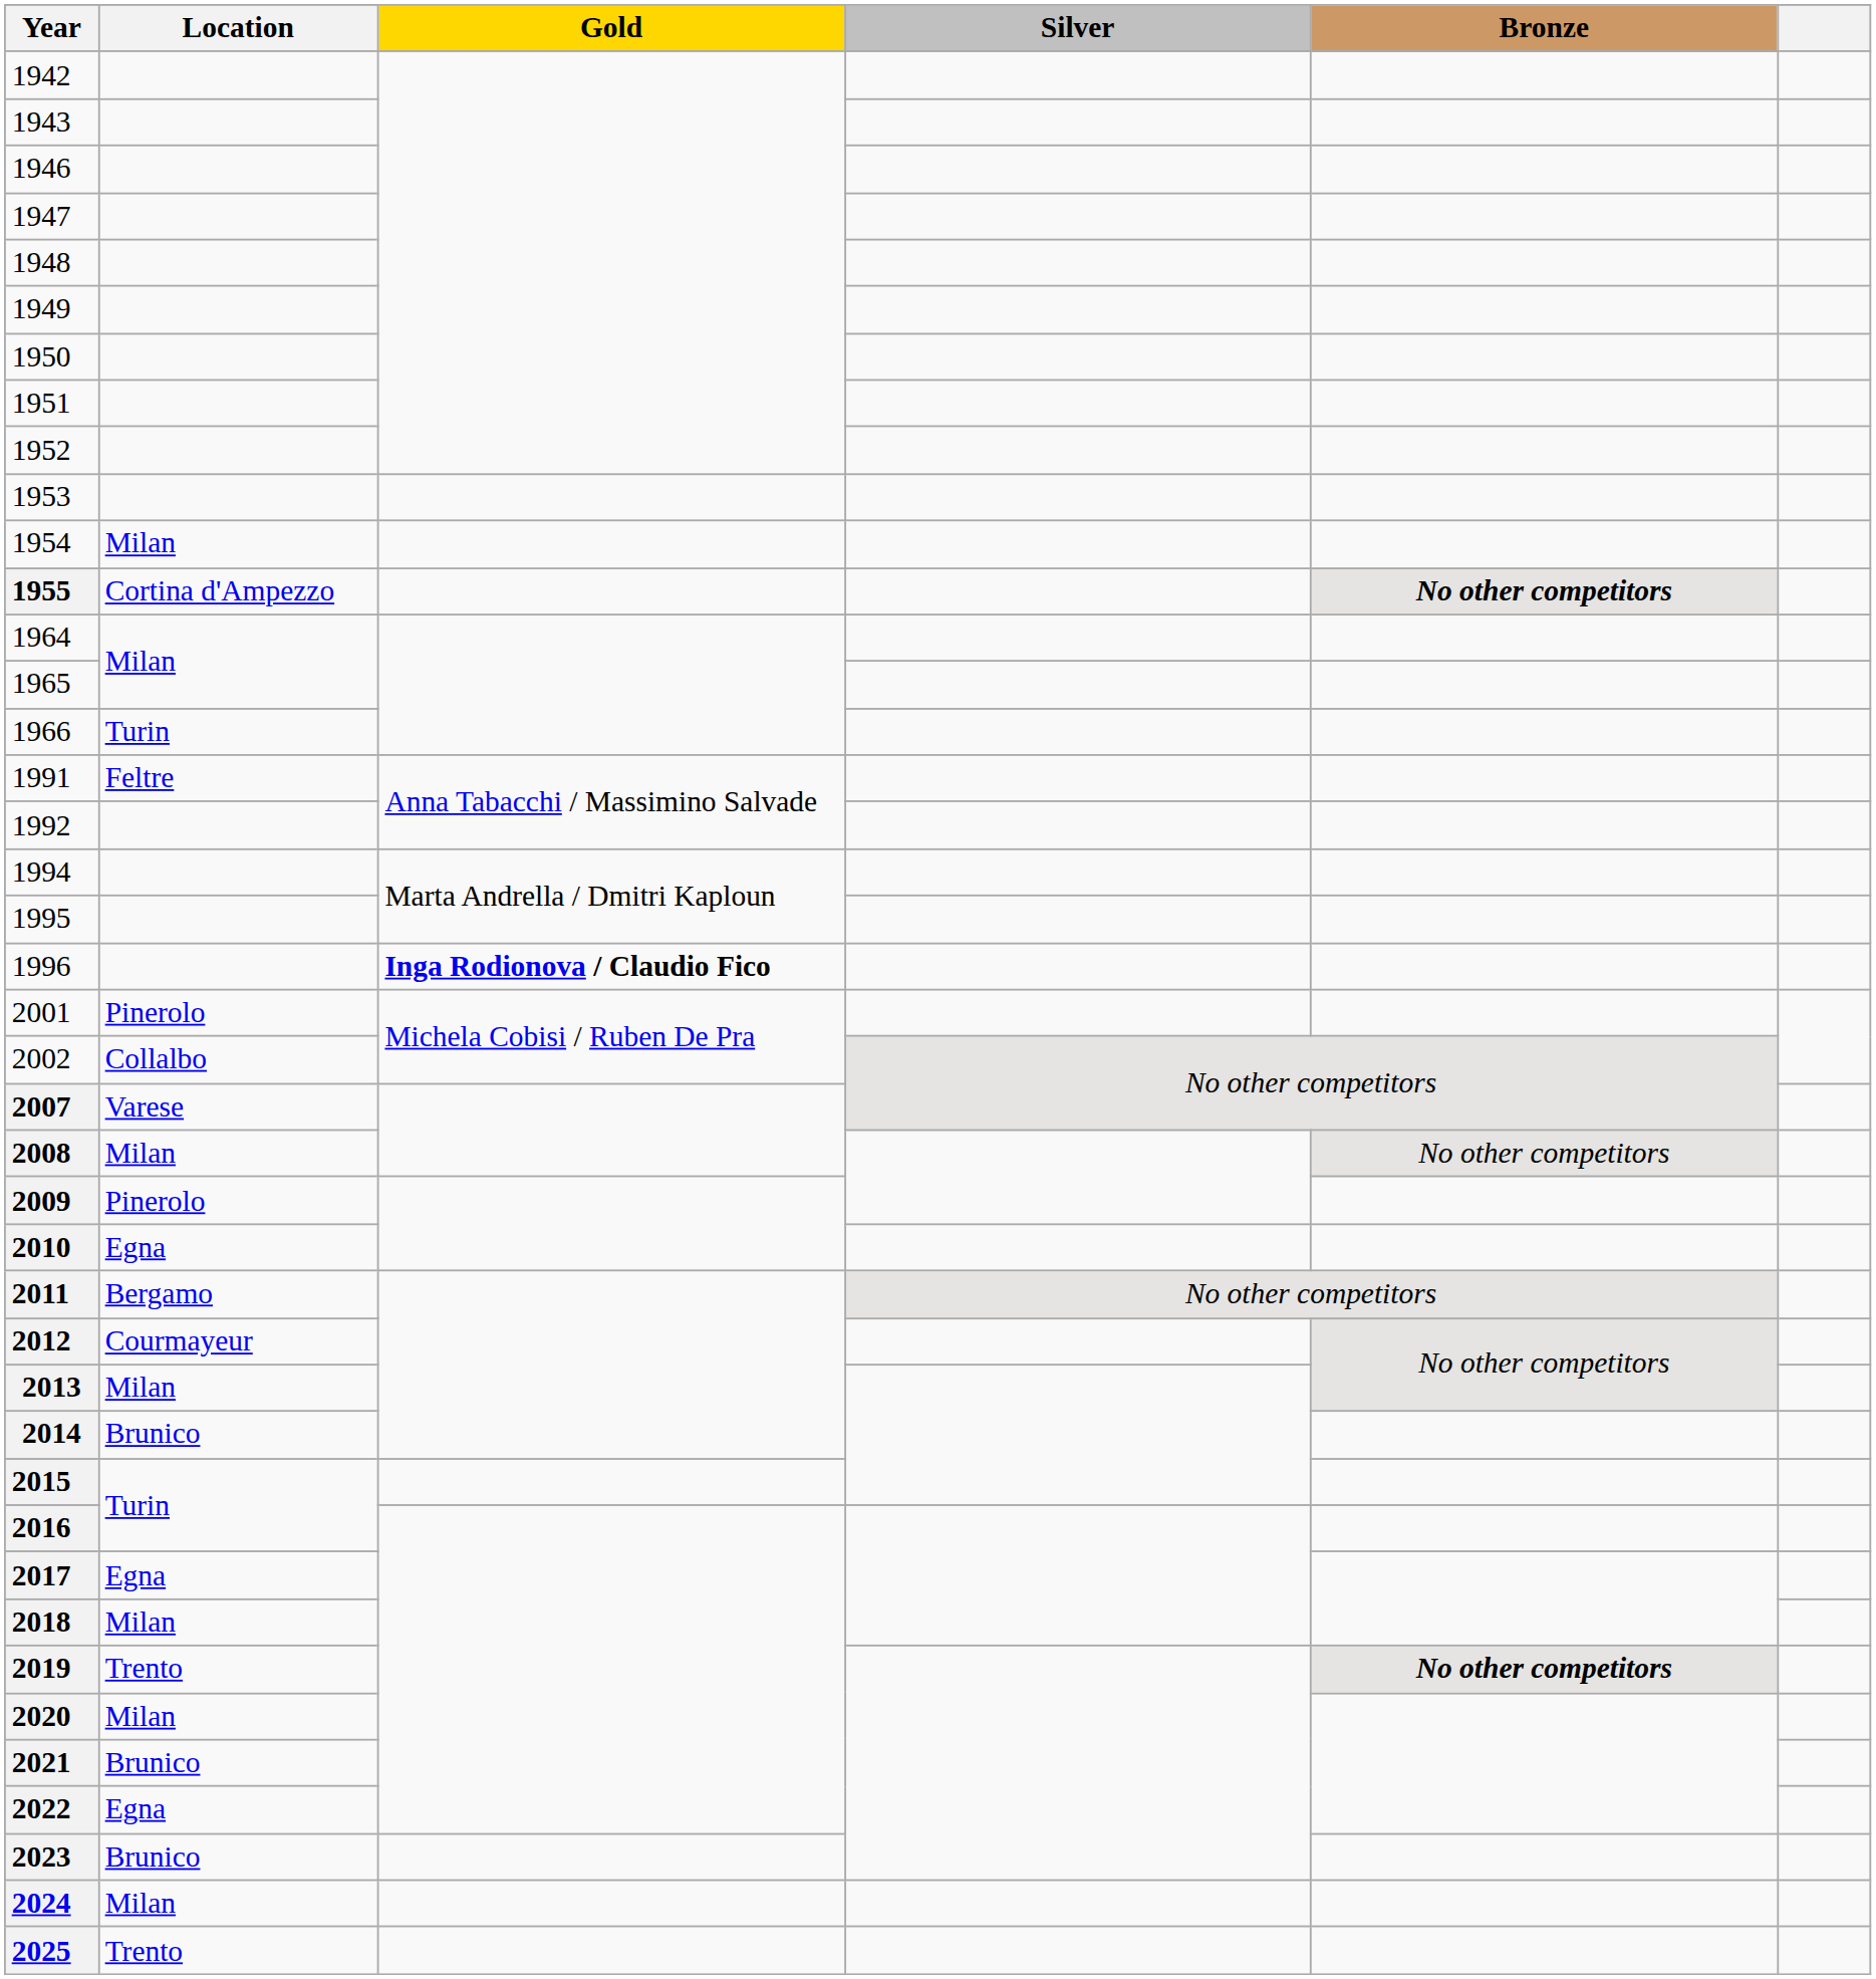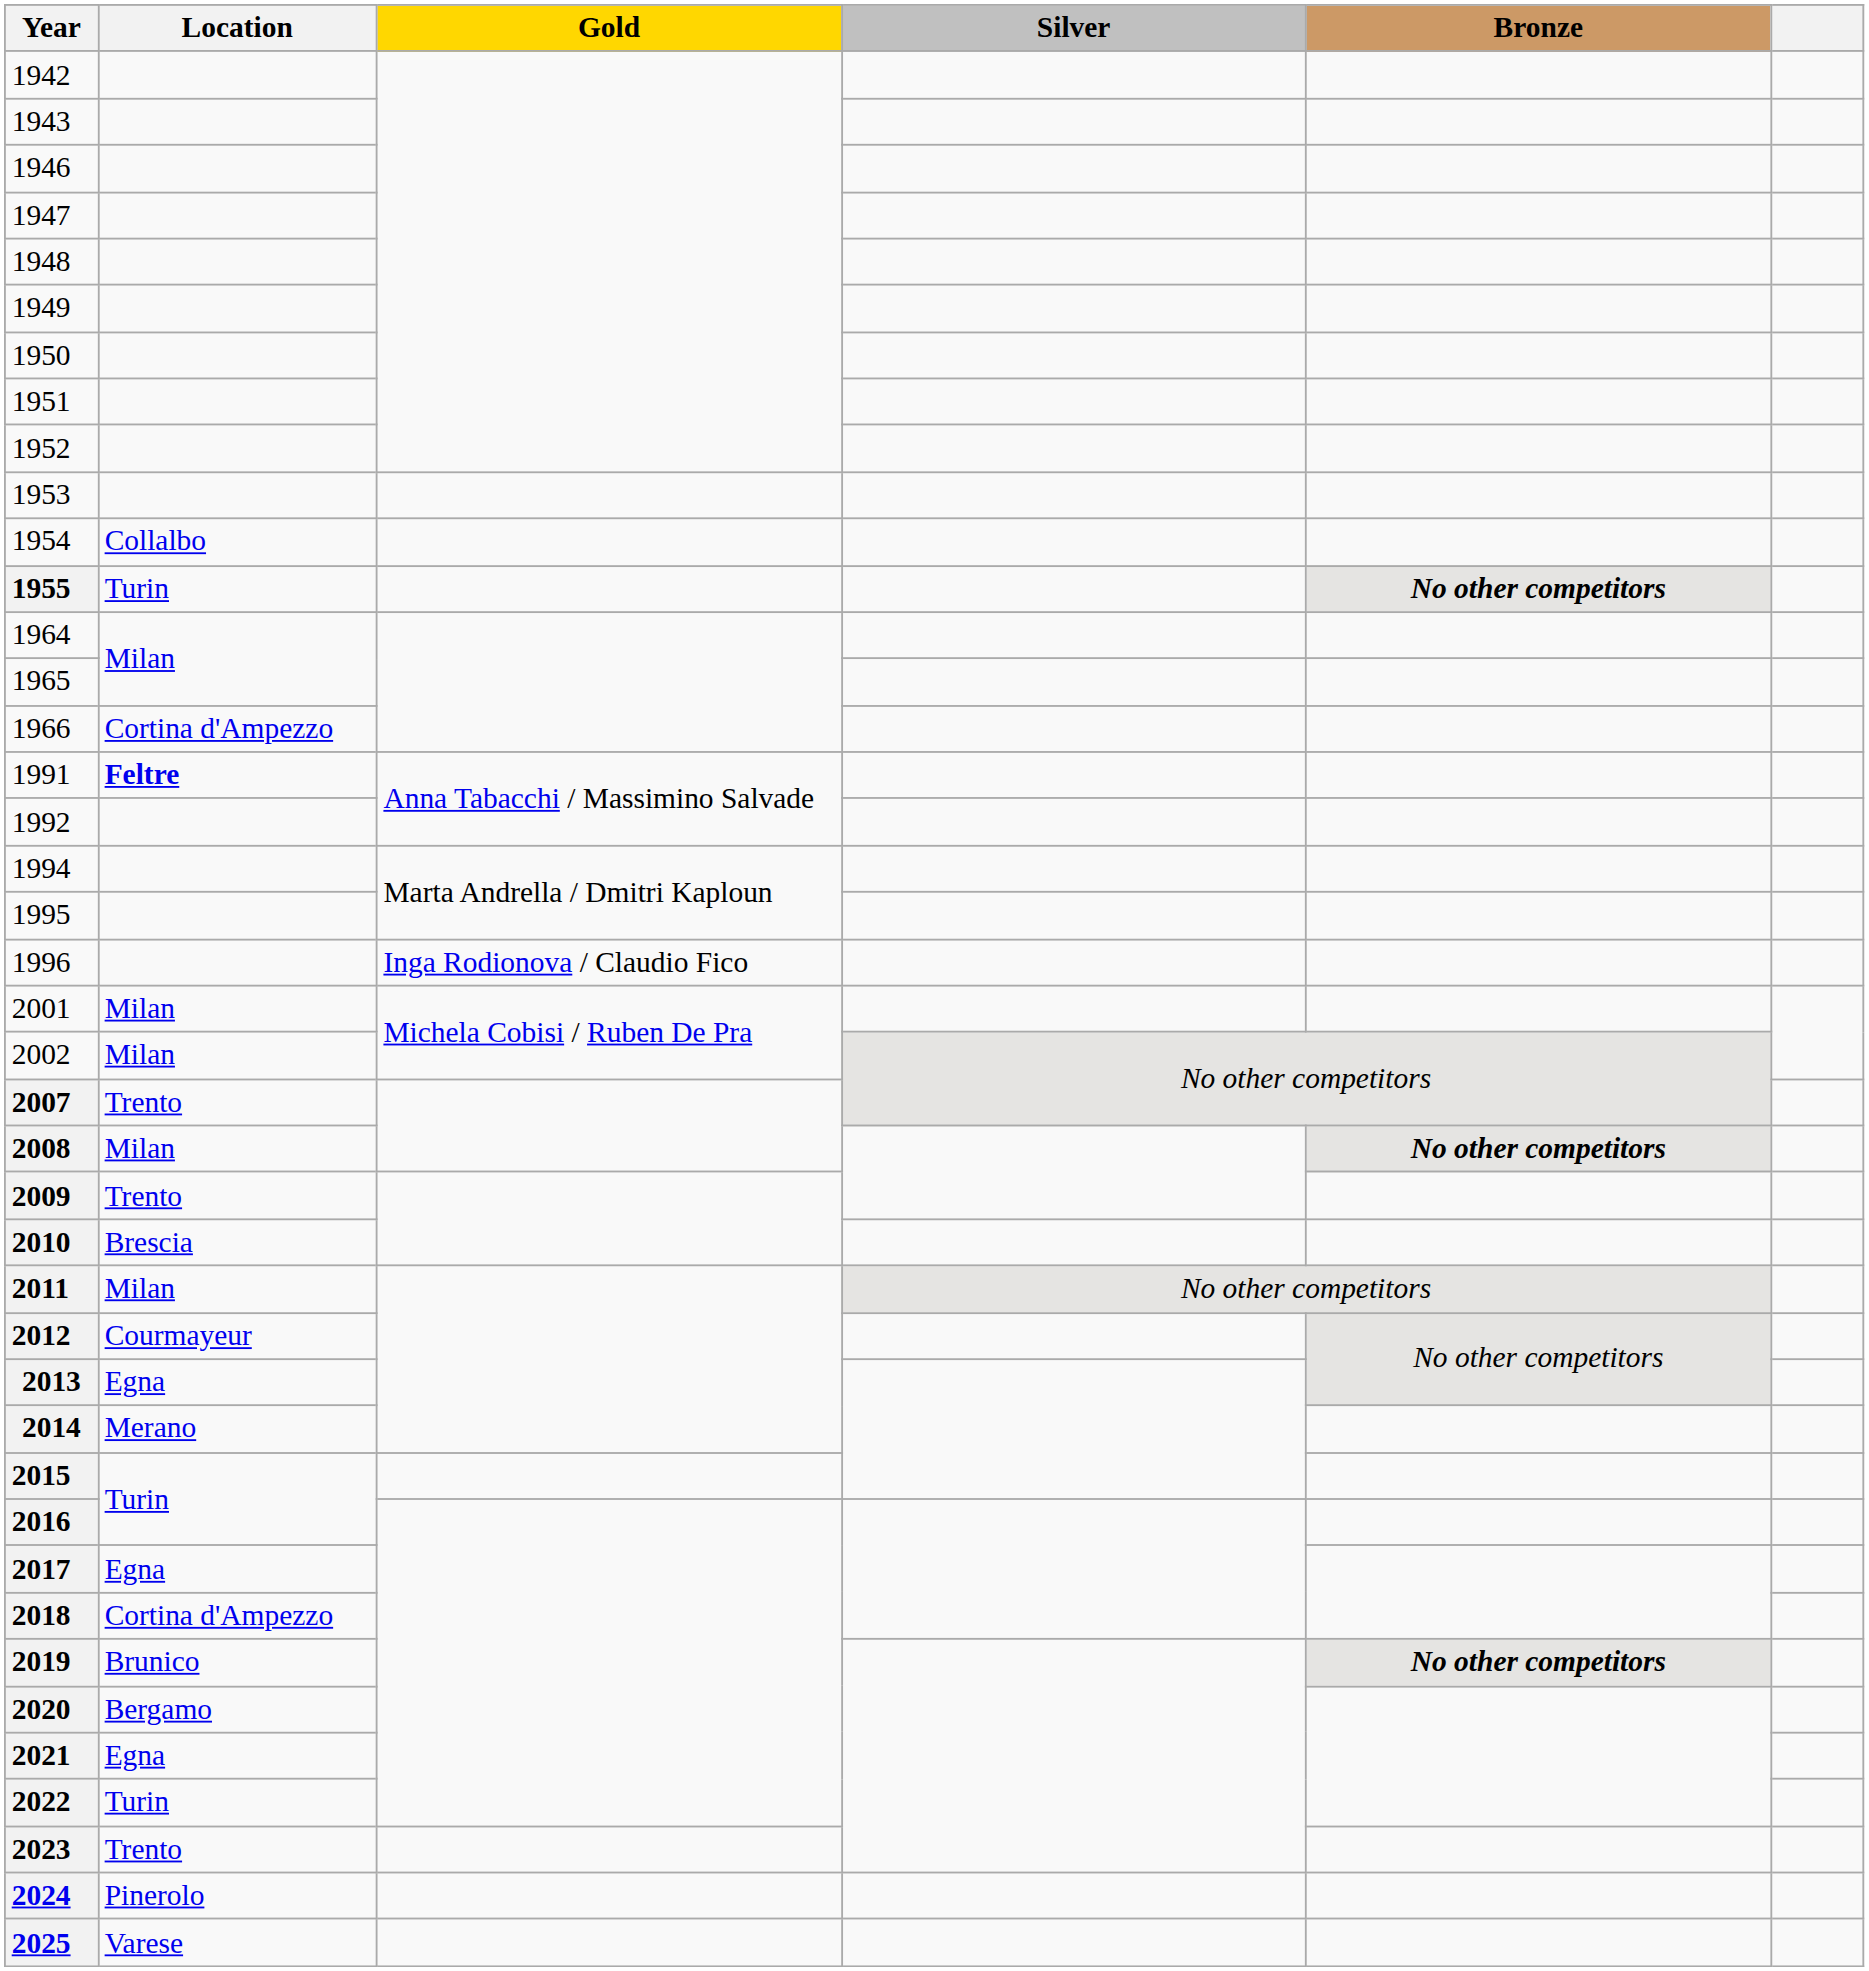 <table class="wikitable unsortable" style="text-align:left; width:80%">
 <tr>
 <th scope="col" style="text-align:center; width:5%">Year</th>
 <th scope="col" style="text-align:center; width:15%">Location</th>
 <th scope="col" style="text-align:center; width:25%; background:gold">Gold</th>
 <th scope="col" style="text-align:center; width:25%; background:silver">Silver</th>
 <th scope="col" style="text-align:center; width:25%; background:#c96">Bronze</th>
 <th scope="col" style="text-align:center; width:5%"></th>
 </tr>
 <tr>
 <td>1942</td>
 <td></td>
 <td rowspan="9"></td>
 <td></td>
 <td></td>
 <td></td>
 </tr>
 <tr>
 <td>1943</td>
 <td></td>
 <td></td>
 <td></td>
 <td></td>
 </tr>
 <tr>
 <td>1946</td>
 <td></td>
 <td></td>
 <td></td>
 <td></td>
 </tr>
 <tr>
 <td>1947</td>
 <td></td>
 <td></td>
 <td></td>
 <td></td>
 </tr>
 <tr>
 <td>1948</td>
 <td></td>
 <td></td>
 <td></td>
 <td></td>
 </tr>
 <tr>
 <td>1949</td>
 <td></td>
 <td></td>
 <td></td>
 <td></td>
 </tr>
 <tr>
 <td>1950</td>
 <td></td>
 <td></td>
 <td></td>
 <td></td>
 </tr>
 <tr>
 <td>1951</td>
 <td></td>
 <td></td>
 <td></td>
 <td></td>
 </tr>
 <tr>
 <td>1952</td>
 <td></td>
 <td></td>
 <td></td>
 <td></td>
 </tr>
 <tr>
 <td>1953</td>
 <td></td>
 <td></td>
 <td></td>
 <td></td>
 <td></td>
 </tr>
 <tr>
 <td>1954</td>
-<td><a href='#'>Milan</a></td>
+<td><a href='#'>Collalbo</a></td>
 <td></td>
 <td></td>
 <td></td>
 <td></td>
 </tr>
 <tr>
 <th scope="row" style="text-align:left">1955</th>
-<td><a href='#'>Cortina d'Ampezzo</a></td>
+<td><a href='#'>Turin</a></td>
 <td></td>
 <td></td>
 <td bgcolor="e5e4e2" align="center"><strong><em>No other competitors</em></strong></td>
 <td></td>
 </tr>
 <tr>
 <td>1964</td>
 <td rowspan="2"><a href='#'>Milan</a></td>
 <td rowspan="3"></td>
 <td></td>
 <td></td>
 <td></td>
 </tr>
 <tr>
 <td>1965</td>
 <td></td>
 <td></td>
 <td></td>
 </tr>
 <tr>
 <td>1966</td>
-<td><a href='#'>Turin</a></td>
+<td><a href='#'>Cortina d'Ampezzo</a></td>
 <td></td>
 <td></td>
 <td></td>
 </tr>
 <tr>
 <td>1991</td>
-<td><a href='#'>Feltre</a></td>
+<td><strong><a href='#'>Feltre</a></strong></td>
 <td rowspan="2"><a href='#'>Anna Tabacchi</a> / Massimino Salvade</td>
 <td></td>
 <td></td>
 <td></td>
 </tr>
 <tr>
 <td>1992</td>
 <td></td>
 <td></td>
 <td></td>
 <td></td>
 </tr>
 <tr>
 <td>1994</td>
 <td></td>
 <td rowspan="2">Marta Andrella / Dmitri Kaploun</td>
 <td></td>
 <td></td>
 <td></td>
 </tr>
 <tr>
 <td>1995</td>
 <td></td>
 <td></td>
 <td></td>
 <td></td>
 </tr>
 <tr>
 <td>1996</td>
 <td></td>
-<td><strong><a href='#'>Inga Rodionova</a> / Claudio Fico</strong></td>
+<td><a href='#'>Inga Rodionova</a> / Claudio Fico</td>
 <td></td>
 <td></td>
 <td></td>
 </tr>
 <tr>
 <td>2001</td>
-<td><a href='#'>Pinerolo</a></td>
+<td><a href='#'>Milan</a></td>
 <td rowspan="2"><a href='#'>Michela Cobisi</a> / <a href='#'>Ruben De Pra</a></td>
 <td></td>
 <td></td>
 <td rowspan="2"></td>
 </tr>
 <tr>
 <td>2002</td>
-<td><a href='#'>Collalbo</a></td>
+<td><a href='#'>Milan</a></td>
 <td colspan="2" rowspan="2" style="text-align:center" bgcolor="e5e4e2"><em>No other competitors</em></td>
 </tr>
 <tr>
 <th scope="row" style="text-align:left">2007</th>
-<td><a href='#'>Varese</a></td>
+<td><a href='#'>Trento</a></td>
 <td rowspan="2"></td>
 <td></td>
 </tr>
 <tr>
 <th scope="row" style="text-align:left">2008</th>
 <td><a href='#'>Milan</a></td>
 <td rowspan="2"></td>
-<td align="center" bgcolor="e5e4e2"><em>No other competitors</em></td>
+<td align="center" bgcolor="e5e4e2"><strong><em>No other competitors</em></strong></td>
 <td></td>
 </tr>
 <tr>
 <th scope="row" style="text-align:left">2009</th>
-<td><a href='#'>Pinerolo</a></td>
+<td><a href='#'>Trento</a></td>
 <td rowspan="2"></td>
 <td></td>
 <td></td>
 </tr>
 <tr>
 <th scope="row" style="text-align:left">2010</th>
-<td><a href='#'>Egna</a></td>
+<td><a href='#'>Brescia</a></td>
 <td></td>
 <td></td>
 <td></td>
 </tr>
 <tr>
 <th scope="row" style="text-align:left">2011</th>
-<td><a href='#'>Bergamo</a></td>
+<td><a href='#'>Milan</a></td>
 <td rowspan="4"></td>
 <td colspan=2 align="center" bgcolor="e5e4e2"><em>No other competitors</em></td>
 <td></td>
 </tr>
 <tr>
 <th scope="row" style="text-align:left">2012</th>
 <td><a href='#'>Courmayeur</a></td>
 <td></td>
 <td rowspan="2" align="center" bgcolor="e5e4e2"><em>No other competitors</em></td>
 <td></td>
 </tr>
 <tr>
 <th>2013</th>
-<td><a href='#'>Milan</a></td>
+<td><a href='#'>Egna</a></td>
 <td rowspan="3"></td>
 <td></td>
 </tr>
 <tr>
 <th>2014</th>
-<td><a href='#'>Brunico</a></td>
+<td><a href='#'>Merano</a></td>
 <td></td>
 <td></td>
 </tr>
 <tr>
 <th scope="row" style="text-align:left">2015</th>
 <td rowspan="2"><a href='#'>Turin</a></td>
 <td></td>
 <td></td>
 <td></td>
 </tr>
 <tr>
 <th scope="row" style="text-align:left">2016</th>
 <td rowspan="7"></td>
 <td rowspan="3"></td>
 <td></td>
 <td></td>
 </tr>
 <tr>
 <th scope="row" style="text-align:left">2017</th>
 <td><a href='#'>Egna</a></td>
 <td rowspan="2"></td>
 <td></td>
 </tr>
 <tr>
 <th scope="row" style="text-align:left">2018</th>
-<td><a href='#'>Milan</a></td>
+<td><a href='#'>Cortina d'Ampezzo</a></td>
 <td></td>
 </tr>
 <tr>
 <th scope="row" style="text-align:left">2019</th>
-<td><a href='#'>Trento</a></td>
+<td><a href='#'>Brunico</a></td>
 <td rowspan="5"></td>
 <td align="center" bgcolor="e5e4e2"><strong><em>No other competitors</em></strong></td>
 <td></td>
 </tr>
 <tr>
 <th scope="row" style="text-align:left">2020</th>
-<td><a href='#'>Milan</a></td>
+<td><a href='#'>Bergamo</a></td>
 <td rowspan="3"></td>
 <td></td>
 </tr>
 <tr>
 <th scope="row" style="text-align:left">2021</th>
-<td><a href='#'>Brunico</a></td>
+<td><a href='#'>Egna</a></td>
 <td></td>
 </tr>
 <tr>
 <th scope="row" style="text-align:left">2022</th>
-<td><a href='#'>Egna</a></td>
+<td><a href='#'>Turin</a></td>
 <td></td>
 </tr>
 <tr>
 <th scope="row" style="text-align:left">2023</th>
-<td><a href='#'>Brunico</a></td>
+<td><a href='#'>Trento</a></td>
 <td></td>
 <td></td>
 <td></td>
 </tr>
 <tr>
 <th scope="row" style="text-align:left"><a href='#'>2024</a></th>
-<td><a href='#'>Milan</a></td>
+<td><a href='#'>Pinerolo</a></td>
 <td></td>
 <td></td>
 <td></td>
 <td></td>
 </tr>
 <tr>
 <th scope="row" style="text-align:left"><a href='#'>2025</a></th>
-<td><a href='#'>Trento</a></td>
+<td><a href='#'>Varese</a></td>
 <td></td>
 <td></td>
 <td></td>
 <td></td>
 </tr>
 </table>
